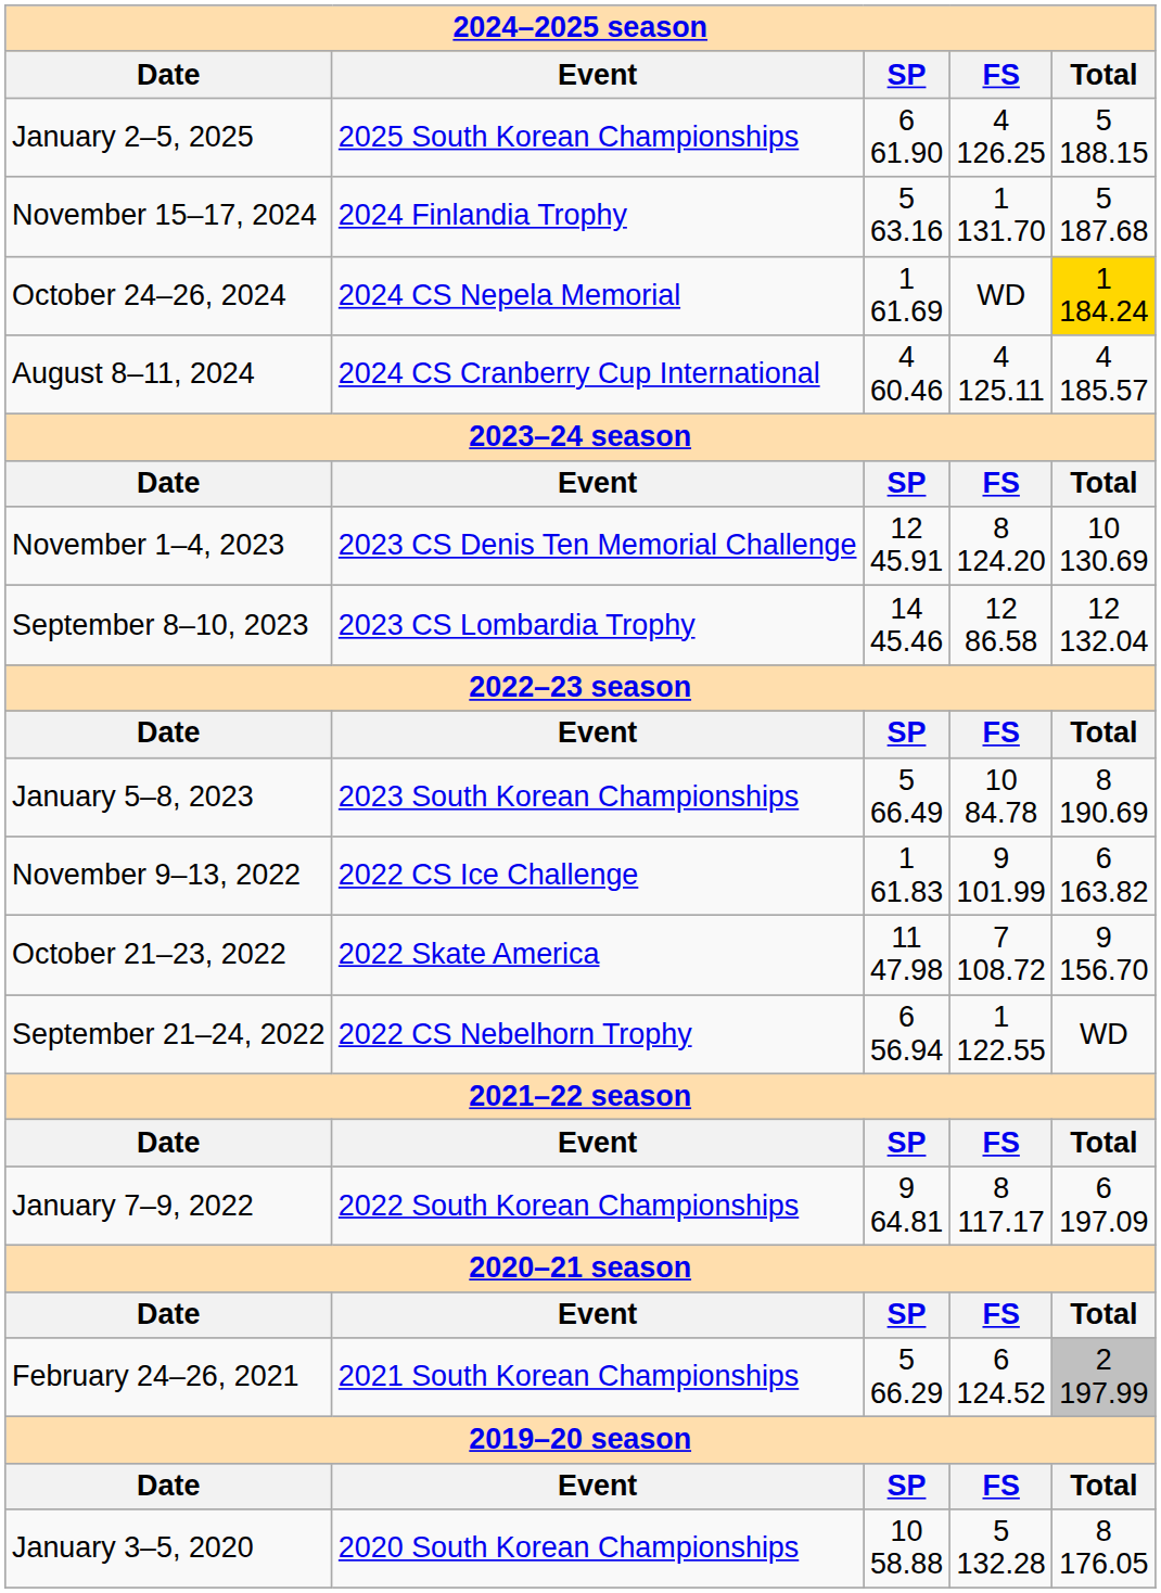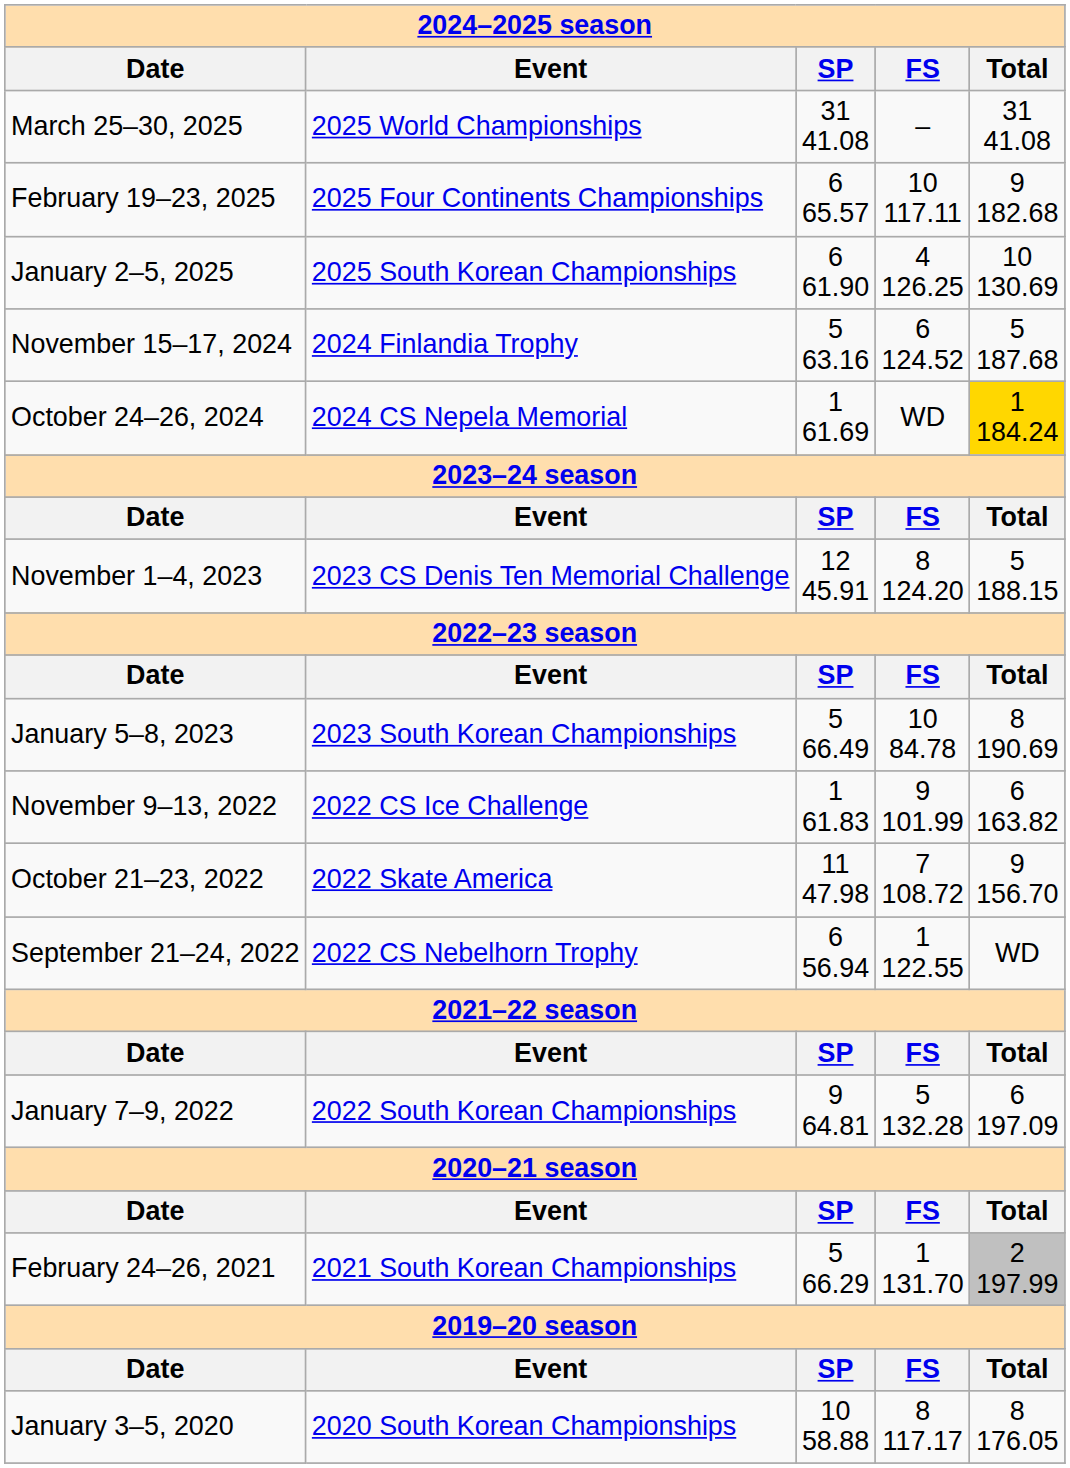 <table class="wikitable">
 <tr>
 <td style="background-color: #ffdead; " colspan=5 align=center><a href='#'><strong>2024–2025 season</strong></a></td>
 </tr>
 <tr>
 <th>Date</th>
 <th>Event</th>
 <th><a href='#'>SP</a></th>
 <th><a href='#'>FS</a></th>
 <th>Total</th>
 </tr>
 <tr>
+<td>March 25–30, 2025</td>
+<td><a href='#'>2025 World Championships</a></td>
+<td align=center>31 <br> 41.08</td>
+<td align=center>–</td>
+<td align=center>31 <br> 41.08</td>
+</tr>
+<tr>
+<td>February 19–23, 2025</td>
+<td><a href='#'>2025 Four Continents Championships</a></td>
+<td align=center>6 <br> 65.57</td>
+<td align=center>10 <br> 117.11</td>
+<td align=center>9 <br> 182.68</td>
+</tr>
+<tr>
 <td>January 2–5, 2025</td>
 <td><a href='#'>2025 South Korean Championships</a></td>
 <td align=center>6 <br> 61.90</td>
 <td align=center>4 <br> 126.25</td>
-<td align=center>5 <br> 188.15</td>
+<td align=center>10 <br> 130.69</td>
 </tr>
 <tr>
 <td>November 15–17, 2024</td>
 <td><a href='#'>2024 Finlandia Trophy</a></td>
 <td align=center>5 <br> 63.16</td>
-<td align=center>1 <br> 131.70</td>
+<td align=center>6 <br> 124.52</td>
 <td align=center>5 <br> 187.68</td>
 </tr>
 <tr>
 <td>October 24–26, 2024</td>
 <td><a href='#'>2024 CS Nepela Memorial</a></td>
 <td align=center>1 <br> 61.69</td>
 <td align=center>WD</td>
 <td align=center bgcolor=gold>1 <br> 184.24</td>
-</tr>
-<tr>
-<td>August 8–11, 2024</td>
-<td><a href='#'>2024 CS Cranberry Cup International</a></td>
-<td align=center>4 <br> 60.46</td>
-<td align=center>4 <br> 125.11</td>
-<td align=center>4 <br> 185.57</td>
 </tr>
 <tr>
 <td style="background-color: #ffdead; " colspan=5 align=center><a href='#'><strong>2023–24 season</strong></a></td>
 </tr>
 <tr>
 <th>Date</th>
 <th>Event</th>
 <th><a href='#'>SP</a></th>
 <th><a href='#'>FS</a></th>
 <th>Total</th>
 </tr>
 <tr>
 <td>November 1–4, 2023</td>
 <td><a href='#'>2023 CS Denis Ten Memorial Challenge</a></td>
 <td align=center>12 <br> 45.91</td>
 <td align=center>8 <br> 124.20</td>
-<td align=center>10 <br> 130.69</td>
-</tr>
-<tr>
-<td>September 8–10, 2023</td>
-<td><a href='#'>2023 CS Lombardia Trophy</a></td>
-<td align=center>14 <br> 45.46</td>
-<td align=center>12 <br> 86.58</td>
-<td align=center>12 <br> 132.04</td>
+<td align=center>5 <br> 188.15</td>
 </tr>
 <tr>
 <td style="background-color: #ffdead; " colspan=5 align=center><a href='#'><strong>2022–23 season</strong></a></td>
 </tr>
 <tr>
 <th>Date</th>
 <th>Event</th>
 <th><a href='#'>SP</a></th>
 <th><a href='#'>FS</a></th>
 <th>Total</th>
 </tr>
 <tr>
 <td>January 5–8, 2023</td>
 <td><a href='#'>2023 South Korean Championships</a></td>
 <td align=center>5 <br> 66.49</td>
 <td align=center>10 <br> 84.78</td>
 <td align=center>8 <br> 190.69</td>
 </tr>
 <tr>
 <td>November 9–13, 2022</td>
 <td><a href='#'>2022 CS Ice Challenge</a></td>
 <td align=center>1 <br> 61.83</td>
 <td align=center>9 <br> 101.99</td>
 <td align=center>6 <br> 163.82</td>
 </tr>
 <tr>
 <td>October 21–23, 2022</td>
 <td><a href='#'>2022 Skate America</a></td>
 <td align=center>11 <br> 47.98</td>
 <td align=center>7 <br> 108.72</td>
 <td align=center>9 <br> 156.70</td>
 </tr>
 <tr>
 <td>September 21–24, 2022</td>
 <td><a href='#'>2022 CS Nebelhorn Trophy</a></td>
 <td align=center>6 <br> 56.94</td>
 <td align=center>1 <br> 122.55</td>
 <td align=center>WD</td>
 </tr>
 <tr>
 <th colspan="5" style="background: #ffdead; text-align:center;"><strong><a href='#'>2021–22 season</a></strong></th>
 </tr>
 <tr>
 <th>Date</th>
 <th>Event</th>
 <th><a href='#'>SP</a></th>
 <th><a href='#'>FS</a></th>
 <th>Total</th>
 </tr>
 <tr>
 <td>January 7–9, 2022</td>
 <td><a href='#'>2022 South Korean Championships</a></td>
 <td align=center>9 <br> 64.81</td>
-<td align=center>8 <br> 117.17</td>
+<td align=center>5 <br> 132.28</td>
 <td align=center>6 <br> 197.09</td>
 </tr>
 <tr>
 <th colspan="5" style="background: #ffdead; text-align:center;"><strong><a href='#'>2020–21 season</a></strong></th>
 </tr>
 <tr>
 <th>Date</th>
 <th>Event</th>
 <th><a href='#'>SP</a></th>
 <th><a href='#'>FS</a></th>
 <th>Total</th>
 </tr>
 <tr>
 <td>February 24–26, 2021</td>
 <td><a href='#'>2021 South Korean Championships</a></td>
 <td align=center>5 <br> 66.29</td>
-<td align=center>6 <br> 124.52</td>
+<td align=center>1 <br> 131.70</td>
 <td align=center bgcolor=silver>2 <br> 197.99</td>
 </tr>
 <tr>
 <th colspan="5" style="background: #ffdead; text-align:center;"><strong><a href='#'>2019–20 season</a></strong></th>
 </tr>
 <tr>
 <th>Date</th>
 <th>Event</th>
 <th><a href='#'>SP</a></th>
 <th><a href='#'>FS</a></th>
 <th>Total</th>
 </tr>
 <tr>
 <td>January 3–5, 2020</td>
 <td><a href='#'>2020 South Korean Championships</a></td>
 <td align=center>10 <br> 58.88</td>
-<td align=center>5 <br> 132.28</td>
+<td align=center>8 <br> 117.17</td>
 <td align=center>8 <br> 176.05</td>
 </tr>
 </table>
